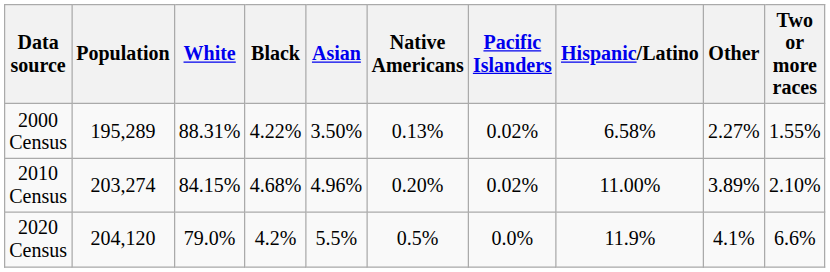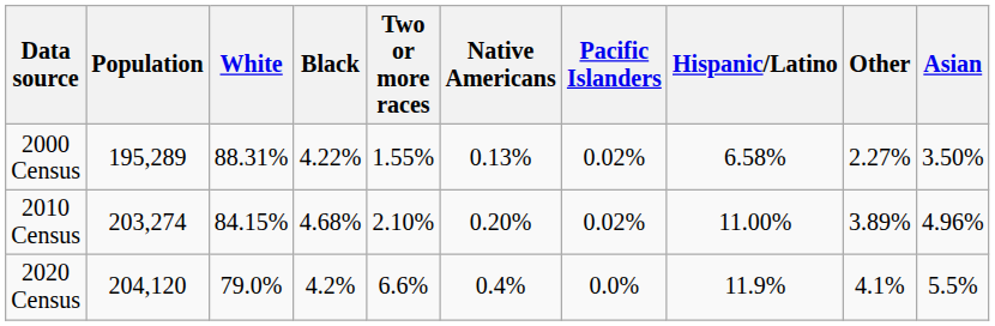 <table class="wikitable" style="text-align:center">
 <tr>
 <th>Data source</th>
 <th>Population</th>
 <th><a href='#'>White</a></th>
 <th>Black</th>
-<th><a href='#'>Asian</a></th>
+<th>Two or more races</th>
 <th>Native Americans</th>
 <th><a href='#'>Pacific Islanders</a></th>
 <th><a href='#'>Hispanic</a>/Latino</th>
 <th>Other</th>
-<th>Two or more races</th>
+<th><a href='#'>Asian</a></th>
 </tr>
 <tr>
 <td>2000 Census</td>
 <td>195,289</td>
 <td>88.31%</td>
 <td>4.22%</td>
-<td>3.50%</td>
+<td>1.55%</td>
 <td>0.13%</td>
 <td>0.02%</td>
 <td>6.58%</td>
 <td>2.27%</td>
-<td>1.55%</td>
+<td>3.50%</td>
 </tr>
 <tr>
 <td>2010 Census</td>
 <td>203,274</td>
 <td>84.15%</td>
 <td>4.68%</td>
-<td>4.96%</td>
+<td>2.10%</td>
 <td>0.20%</td>
 <td>0.02%</td>
 <td>11.00%</td>
 <td>3.89%</td>
-<td>2.10%</td>
+<td>4.96%</td>
 </tr>
 <tr>
 <td>2020 Census</td>
 <td>204,120</td>
 <td>79.0%</td>
 <td>4.2%</td>
-<td>5.5%</td>
-<td>0.5%</td>
+<td>6.6%</td>
+<td>0.4%</td>
 <td>0.0%</td>
 <td>11.9%</td>
 <td>4.1%</td>
-<td>6.6%</td>
+<td>5.5%</td>
 </tr>
 </table>
